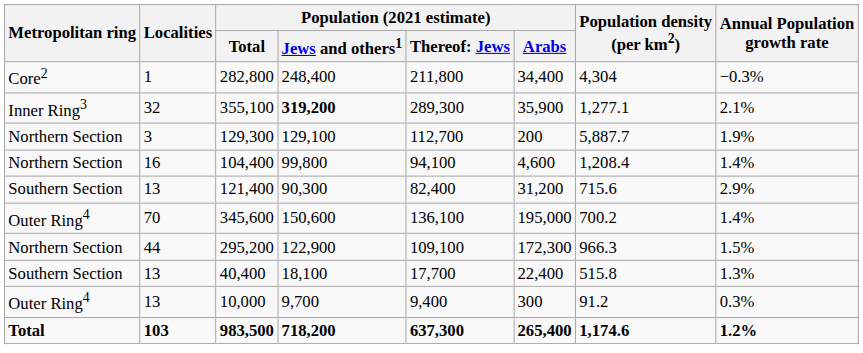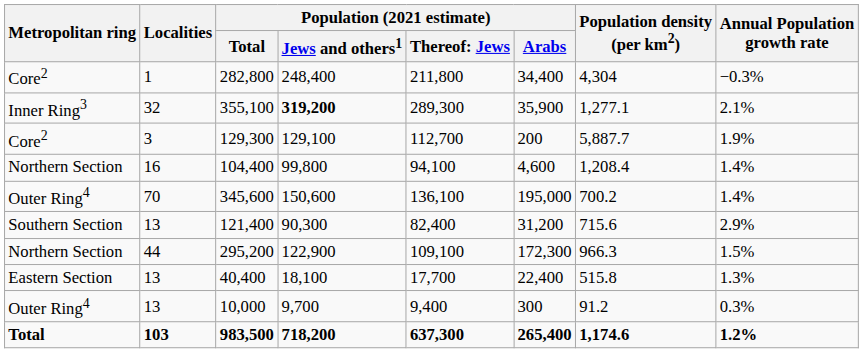 <table class="wikitable">
 <tr>
 <th rowspan="2"><strong>Metropolitan ring</strong></th>
 <th rowspan="2"><strong>Localities</strong></th>
 <th colspan="4"><strong>Population (2021 estimate)</strong></th>
 <th rowspan="2"><strong>Population density<br>(per km<sup>2</sup>)</strong></th>
 <th rowspan="2"><strong>Annual Population<br>growth rate</strong></th>
 </tr>
 <tr>
 <th>Total</th>
 <th><a href='#'>Jews</a> and others<sup>1</sup></th>
 <th>Thereof: <a href='#'>Jews</a></th>
 <th><a href='#'>Arabs</a></th>
 </tr>
 <tr>
 <td>Core<sup>2</sup></td>
 <td>1</td>
 <td>282,800</td>
 <td>248,400</td>
 <td>211,800</td>
 <td>34,400</td>
 <td>4,304</td>
 <td>−0.3%</td>
 </tr>
 <tr>
 <td>Inner Ring<sup>3</sup></td>
 <td>32</td>
 <td>355,100</td>
 <td><strong>319,200</strong></td>
 <td>289,300</td>
 <td>35,900</td>
 <td>1,277.1</td>
 <td>2.1%</td>
 </tr>
 <tr>
-<td>Northern Section</td>
+<td>Core<sup>2</sup></td>
 <td>3</td>
 <td>129,300</td>
 <td>129,100</td>
 <td>112,700</td>
 <td>200</td>
 <td>5,887.7</td>
 <td>1.9%</td>
 </tr>
 <tr>
 <td>Northern Section</td>
 <td>16</td>
 <td>104,400</td>
 <td>99,800</td>
 <td>94,100</td>
 <td>4,600</td>
 <td>1,208.4</td>
 <td>1.4%</td>
 </tr>
 <tr>
+<td>Outer Ring<sup>4</sup></td>
+<td>70</td>
+<td>345,600</td>
+<td>150,600</td>
+<td>136,100</td>
+<td>195,000</td>
+<td>700.2</td>
+<td>1.4%</td>
+</tr>
+<tr>
 <td>Southern Section</td>
 <td>13</td>
 <td>121,400</td>
 <td>90,300</td>
 <td>82,400</td>
 <td>31,200</td>
 <td>715.6</td>
 <td>2.9%</td>
-</tr>
-<tr>
-<td>Outer Ring<sup>4</sup></td>
-<td>70</td>
-<td>345,600</td>
-<td>150,600</td>
-<td>136,100</td>
-<td>195,000</td>
-<td>700.2</td>
-<td>1.4%</td>
 </tr>
 <tr>
 <td>Northern Section</td>
 <td>44</td>
 <td>295,200</td>
 <td>122,900</td>
 <td>109,100</td>
 <td>172,300</td>
 <td>966.3</td>
 <td>1.5%</td>
 </tr>
 <tr>
-<td>Southern Section</td>
+<td>Eastern Section</td>
 <td>13</td>
 <td>40,400</td>
 <td>18,100</td>
 <td>17,700</td>
 <td>22,400</td>
 <td>515.8</td>
 <td>1.3%</td>
 </tr>
 <tr>
 <td>Outer Ring<sup>4</sup></td>
 <td>13</td>
 <td>10,000</td>
 <td>9,700</td>
 <td>9,400</td>
 <td>300</td>
 <td>91.2</td>
 <td>0.3%</td>
 </tr>
 <tr>
 <td><strong>Total</strong></td>
 <td><strong>103</strong></td>
 <td><strong>983,500</strong></td>
 <td><strong>718,200</strong></td>
 <td><strong>637,300</strong></td>
 <td><strong>265,400</strong></td>
 <td><strong>1,174.6</strong></td>
 <td><strong>1.2%</strong></td>
 </tr>
 </table>
